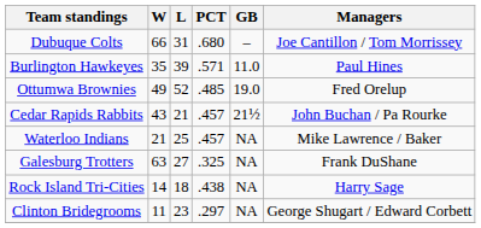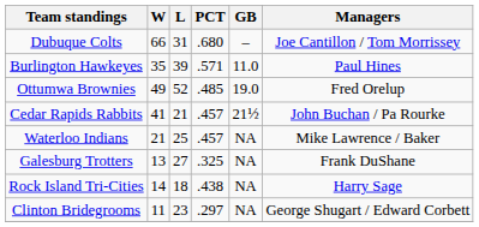 <table class="wikitable" style="text-align:center">
 <tr>
 <th>Team standings</th>
 <th>W</th>
 <th>L</th>
 <th>PCT</th>
 <th>GB</th>
 <th>Managers</th>
 </tr>
 <tr align=center>
 <td><a href='#'>Dubuque Colts</a></td>
 <td>66</td>
 <td>31</td>
 <td>.680</td>
 <td>–</td>
 <td><a href='#'>Joe Cantillon</a> / <a href='#'>Tom Morrissey</a></td>
 </tr>
 <tr align=center>
 <td><a href='#'>Burlington Hawkeyes</a></td>
 <td>35</td>
 <td>39</td>
 <td>.571</td>
 <td>11.0</td>
 <td><a href='#'>Paul Hines</a></td>
 </tr>
 <tr align=center>
 <td><a href='#'>Ottumwa Brownies</a></td>
 <td>49</td>
 <td>52</td>
 <td>.485</td>
 <td>19.0</td>
 <td>Fred Orelup</td>
 </tr>
 <tr align=center>
 <td><a href='#'>Cedar Rapids Rabbits</a></td>
-<td>43</td>
+<td>41</td>
 <td>21</td>
 <td>.457</td>
 <td>21½</td>
 <td><a href='#'>John Buchan</a> / Pa Rourke</td>
 </tr>
 <tr align=center>
 <td><a href='#'>Waterloo Indians</a></td>
 <td>21</td>
 <td>25</td>
 <td>.457</td>
 <td>NA</td>
 <td>Mike Lawrence / Baker</td>
 </tr>
 <tr align=center>
 <td><a href='#'>Galesburg Trotters</a></td>
-<td>63</td>
+<td>13</td>
 <td>27</td>
 <td>.325</td>
 <td>NA</td>
 <td>Frank DuShane</td>
 </tr>
 <tr align=center>
 <td><a href='#'>Rock Island Tri-Cities</a></td>
 <td>14</td>
 <td>18</td>
 <td>.438</td>
 <td>NA</td>
 <td><a href='#'>Harry Sage</a></td>
 </tr>
 <tr align=center>
 <td><a href='#'>Clinton Bridegrooms</a></td>
 <td>11</td>
 <td>23</td>
 <td>.297</td>
 <td>NA</td>
 <td>George Shugart / Edward Corbett</td>
 </tr>
 <tr align=center>
 </tr>
 </table>
